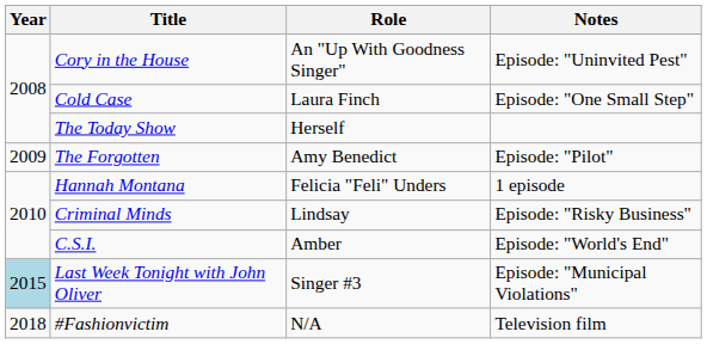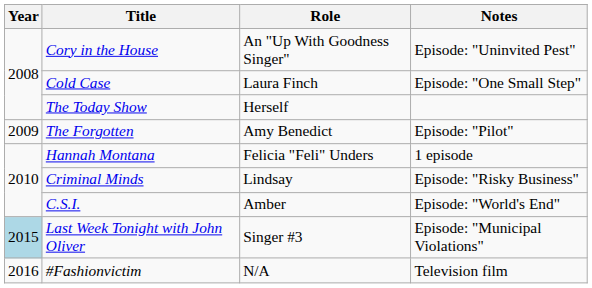 <table class="wikitable">
 <tr>
 <th>Year</th>
 <th>Title</th>
 <th>Role</th>
 <th>Notes</th>
 </tr>
 <tr>
 <td rowspan="3">2008</td>
 <td><em><a href='#'>Cory in the House</a></em></td>
 <td>An "Up With Goodness Singer"</td>
 <td>Episode: "Uninvited Pest"</td>
 </tr>
 <tr>
 <td><em><a href='#'>Cold Case</a></em></td>
 <td>Laura Finch</td>
 <td>Episode: "One Small Step"</td>
 </tr>
 <tr>
 <td><em><a href='#'>The Today Show</a></em></td>
 <td>Herself</td>
 <td></td>
 </tr>
 <tr>
 <td>2009</td>
 <td><em><a href='#'>The Forgotten</a></em></td>
 <td>Amy Benedict</td>
 <td>Episode: "Pilot"</td>
 </tr>
 <tr>
 <td rowspan="3">2010</td>
 <td><em><a href='#'>Hannah Montana</a></em></td>
 <td>Felicia "Feli" Unders</td>
 <td>1 episode</td>
 </tr>
 <tr>
 <td><em><a href='#'>Criminal Minds</a></em></td>
 <td>Lindsay</td>
 <td>Episode: "Risky Business"</td>
 </tr>
 <tr>
 <td><em><a href='#'>C.S.I.</a></em></td>
 <td>Amber</td>
 <td>Episode: "World's End"</td>
 </tr>
 <tr>
 <td style="background: lightblue;">2015</td>
 <td><em><a href='#'>Last Week Tonight with John Oliver</a></em></td>
 <td>Singer #3</td>
 <td>Episode: "Municipal Violations"</td>
 </tr>
 <tr>
-<td>2018</td>
+<td>2016</td>
 <td><em>#Fashionvictim</em></td>
 <td>N/A</td>
 <td>Television film</td>
 </tr>
 </table>
